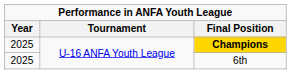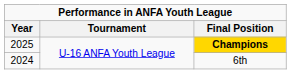 <table class="wikitable sortable" style="text-align:center; font-size:90%; width:45%;">
 <tr>
 <td colspan="3"><strong>Performance in ANFA Youth League</strong></td>
 </tr>
 <tr>
 <th style="text-align:center; width:"5%";">Year</th>
 <th style="text-align:center; width:"20%";">Tournament</th>
 <th style="text-align:center; width:"20%";">Final Position</th>
 </tr>
 <tr>
 <td>2025</td>
 <td rowspan=2><a href='#'>U-16 ANFA Youth League</a></td>
 <td bgcolor=gold><strong>Champions</strong></td>
 </tr>
 <tr>
-<td>2025</td>
+<td>2024</td>
 <td>6th</td>
 </tr>
 </table>
